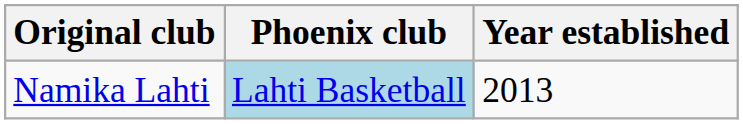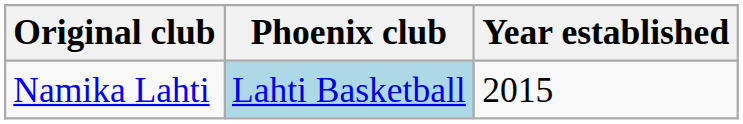 <table class="wikitable">
 <tr>
 <th>Original club</th>
 <th>Phoenix club</th>
 <th>Year established</th>
 </tr>
 <tr>
 <td><a href='#'>Namika Lahti</a></td>
 <td style="background: lightblue;"><a href='#'>Lahti Basketball</a></td>
-<td>2013</td>
+<td>2015</td>
 </tr>
 </table>
